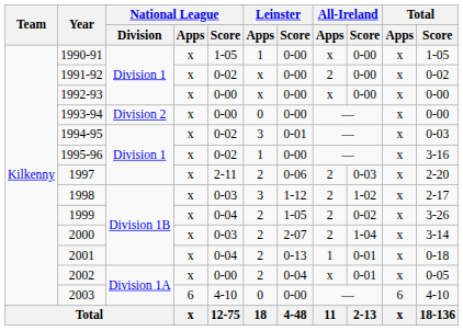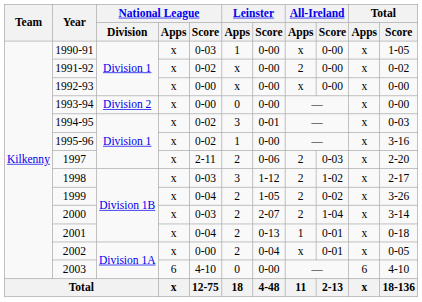 <table class="wikitable" style="text-align:center">
 <tr>
 <th rowspan="2">Team</th>
 <th rowspan="2">Year</th>
 <th colspan="3"><a href='#'>National League</a></th>
 <th colspan="2"><a href='#'>Leinster</a></th>
 <th colspan="2"><a href='#'>All-Ireland</a></th>
 <th colspan="2">Total</th>
 </tr>
 <tr>
 <th>Division</th>
 <th>Apps</th>
 <th>Score</th>
 <th>Apps</th>
 <th>Score</th>
 <th>Apps</th>
 <th>Score</th>
 <th>Apps</th>
 <th>Score</th>
 </tr>
 <tr>
 <td rowspan="13"><a href='#'>Kilkenny</a></td>
 <td>1990-91</td>
 <td rowspan="3"><a href='#'>Division 1</a></td>
 <td>x</td>
-<td>1-05</td>
+<td>0-03</td>
 <td>1</td>
 <td>0-00</td>
 <td>x</td>
 <td>0-00</td>
 <td>x</td>
 <td>1-05</td>
 </tr>
 <tr>
 <td>1991-92</td>
 <td>x</td>
 <td>0-02</td>
 <td>x</td>
 <td>0-00</td>
 <td>2</td>
 <td>0-00</td>
 <td>x</td>
 <td>0-02</td>
 </tr>
 <tr>
 <td>1992-93</td>
 <td>x</td>
 <td>0-00</td>
 <td>x</td>
 <td>0-00</td>
 <td>x</td>
 <td>0-00</td>
 <td>x</td>
 <td>0-00</td>
 </tr>
 <tr>
 <td>1993-94</td>
 <td rowspan="1"><a href='#'>Division 2</a></td>
 <td>x</td>
 <td>0-00</td>
 <td>0</td>
 <td>0-00</td>
 <td colspan=2>—</td>
 <td>x</td>
 <td>0-00</td>
 </tr>
 <tr>
 <td>1994-95</td>
 <td rowspan="3"><a href='#'>Division 1</a></td>
 <td>x</td>
 <td>0-02</td>
 <td>3</td>
 <td>0-01</td>
 <td colspan=2>—</td>
 <td>x</td>
 <td>0-03</td>
 </tr>
 <tr>
 <td>1995-96</td>
 <td>x</td>
 <td>0-02</td>
 <td>1</td>
 <td>0-00</td>
 <td colspan=2>—</td>
 <td>x</td>
 <td>3-16</td>
 </tr>
 <tr>
 <td>1997</td>
 <td>x</td>
 <td>2-11</td>
 <td>2</td>
 <td>0-06</td>
 <td>2</td>
 <td>0-03</td>
 <td>x</td>
 <td>2-20</td>
 </tr>
 <tr>
 <td>1998</td>
 <td rowspan="4"><a href='#'>Division 1B</a></td>
 <td>x</td>
 <td>0-03</td>
 <td>3</td>
 <td>1-12</td>
 <td>2</td>
 <td>1-02</td>
 <td>x</td>
 <td>2-17</td>
 </tr>
 <tr>
 <td>1999</td>
 <td>x</td>
 <td>0-04</td>
 <td>2</td>
 <td>1-05</td>
 <td>2</td>
 <td>0-02</td>
 <td>x</td>
 <td>3-26</td>
 </tr>
 <tr>
 <td>2000</td>
 <td>x</td>
 <td>0-03</td>
 <td>2</td>
 <td>2-07</td>
 <td>2</td>
 <td>1-04</td>
 <td>x</td>
 <td>3-14</td>
 </tr>
 <tr>
 <td>2001</td>
 <td>x</td>
 <td>0-04</td>
 <td>2</td>
 <td>0-13</td>
 <td>1</td>
 <td>0-01</td>
 <td>x</td>
 <td>0-18</td>
 </tr>
 <tr>
 <td>2002</td>
 <td rowspan="2"><a href='#'>Division 1A</a></td>
 <td>x</td>
 <td>0-00</td>
 <td>2</td>
 <td>0-04</td>
 <td>x</td>
 <td>0-01</td>
 <td>x</td>
 <td>0-05</td>
 </tr>
 <tr>
 <td>2003</td>
 <td>6</td>
 <td>4-10</td>
 <td>0</td>
 <td>0-00</td>
 <td colspan=2>—</td>
 <td>6</td>
 <td>4-10</td>
 </tr>
 <tr>
 <th colspan="3">Total</th>
 <th>x</th>
 <th>12-75</th>
 <th>18</th>
 <th>4-48</th>
 <th>11</th>
 <th>2-13</th>
 <th>x</th>
 <th>18-136</th>
 </tr>
 </table>
